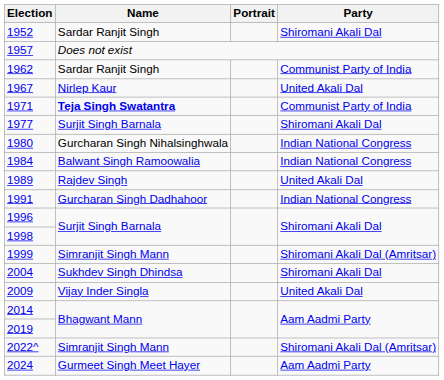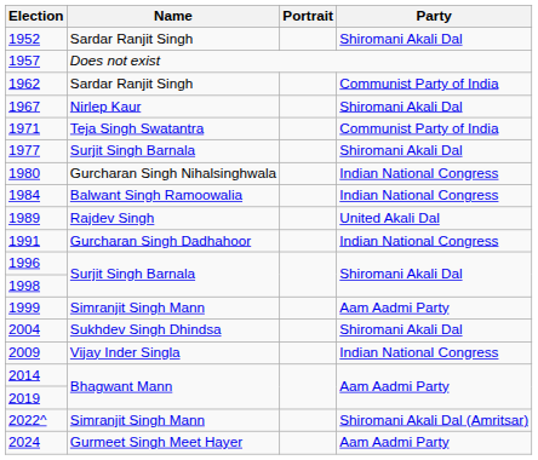 <table class="wikitable sortable">
 <tr>
 <th>Election</th>
 <th>Name</th>
 <th>Portrait</th>
 <th colspan="2">Party</th>
 </tr>
 <tr>
 <td><a href='#'>1952</a></td>
 <td>Sardar Ranjit Singh</td>
 <td></td>
 <td><a href='#'>Shiromani Akali Dal</a></td>
 </tr>
 <tr>
 <td><a href='#'>1957</a></td>
 <td colspan="4"><em>Does not exist</em></td>
 </tr>
 <tr>
 <td><a href='#'>1962</a></td>
 <td>Sardar Ranjit Singh</td>
 <td></td>
 <td><a href='#'>Communist Party of India</a></td>
 </tr>
 <tr>
 <td><a href='#'>1967</a></td>
 <td><a href='#'>Nirlep Kaur</a></td>
 <td></td>
-<td><a href='#'>United Akali Dal</a></td>
+<td><a href='#'>Shiromani Akali Dal</a></td>
 </tr>
 <tr>
 <td><a href='#'>1971</a></td>
-<td><strong><a href='#'>Teja Singh Swatantra</a></strong></td>
+<td><a href='#'>Teja Singh Swatantra</a></td>
 <td></td>
 <td><a href='#'>Communist Party of India</a></td>
 </tr>
 <tr>
 <td><a href='#'>1977</a></td>
 <td><a href='#'>Surjit Singh Barnala</a></td>
 <td></td>
 <td><a href='#'>Shiromani Akali Dal</a></td>
 </tr>
 <tr>
 <td><a href='#'>1980</a></td>
 <td>Gurcharan Singh Nihalsinghwala</td>
 <td></td>
 <td><a href='#'>Indian National Congress</a></td>
 </tr>
 <tr>
 <td><a href='#'>1984</a></td>
 <td><a href='#'>Balwant Singh Ramoowalia</a></td>
 <td></td>
 <td><a href='#'>Indian National Congress</a></td>
 </tr>
 <tr>
 <td><a href='#'>1989</a></td>
 <td><a href='#'>Rajdev Singh</a></td>
 <td></td>
 <td><a href='#'>United Akali Dal</a></td>
 </tr>
 <tr>
 <td><a href='#'>1991</a></td>
 <td><a href='#'>Gurcharan Singh Dadhahoor</a></td>
 <td></td>
 <td><a href='#'>Indian National Congress</a></td>
 </tr>
 <tr>
 <td><a href='#'>1996</a></td>
 <td rowspan="2"><a href='#'>Surjit Singh Barnala</a></td>
 <td rowspan="2"></td>
 <td rowspan="2"><a href='#'>Shiromani Akali Dal</a></td>
 </tr>
 <tr>
 <td><a href='#'>1998</a></td>
 </tr>
 <tr>
 <td><a href='#'>1999</a></td>
 <td><a href='#'>Simranjit Singh Mann</a></td>
 <td></td>
-<td><a href='#'>Shiromani Akali Dal (Amritsar)</a></td>
+<td><a href='#'>Aam Aadmi Party</a></td>
 </tr>
 <tr>
 <td><a href='#'>2004</a></td>
 <td><a href='#'>Sukhdev Singh Dhindsa</a></td>
 <td></td>
 <td><a href='#'>Shiromani Akali Dal</a></td>
 </tr>
 <tr>
 <td><a href='#'>2009</a></td>
 <td><a href='#'>Vijay Inder Singla</a></td>
 <td></td>
-<td><a href='#'>United Akali Dal</a></td>
+<td><a href='#'>Indian National Congress</a></td>
 </tr>
 <tr>
 <td><a href='#'>2014</a></td>
 <td rowspan="2"><a href='#'>Bhagwant Mann</a></td>
 <td rowspan="2"></td>
 <td rowspan="2"><a href='#'>Aam Aadmi Party</a></td>
 </tr>
 <tr>
 <td><a href='#'>2019</a></td>
 </tr>
 <tr>
 <td><a href='#'>2022^</a></td>
 <td><a href='#'>Simranjit Singh Mann</a></td>
 <td></td>
 <td><a href='#'>Shiromani Akali Dal (Amritsar)</a></td>
 </tr>
 <tr>
 <td><a href='#'>2024</a></td>
 <td><a href='#'>Gurmeet Singh Meet Hayer</a></td>
 <td></td>
 <td><a href='#'>Aam Aadmi Party</a></td>
 </tr>
 </table>
